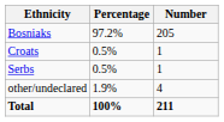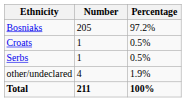 <table class="wikitable">
 <tr>
 <th width="100px">Ethnicity</th>
+<th width="80px">Number</th>
 <th width="80px">Percentage</th>
-<th width="80px">Number</th>
 </tr>
 <tr>
 <td><a href='#'>Bosniaks</a></td>
+<td>205</td>
 <td>97.2%</td>
-<td>205</td>
 </tr>
 <tr>
 <td><a href='#'>Croats</a></td>
+<td>1</td>
 <td>0.5%</td>
-<td>1</td>
 </tr>
 <tr>
 <td><a href='#'>Serbs</a></td>
+<td>1</td>
 <td>0.5%</td>
-<td>1</td>
 </tr>
 <tr>
 <td>other/undeclared</td>
+<td>4</td>
 <td>1.9%</td>
-<td>4</td>
 </tr>
 <tr>
 <td><strong>Total</strong></td>
+<td><strong>211</strong></td>
 <td><strong>100%</strong></td>
-<td><strong>211</strong></td>
 </tr>
 </table>
